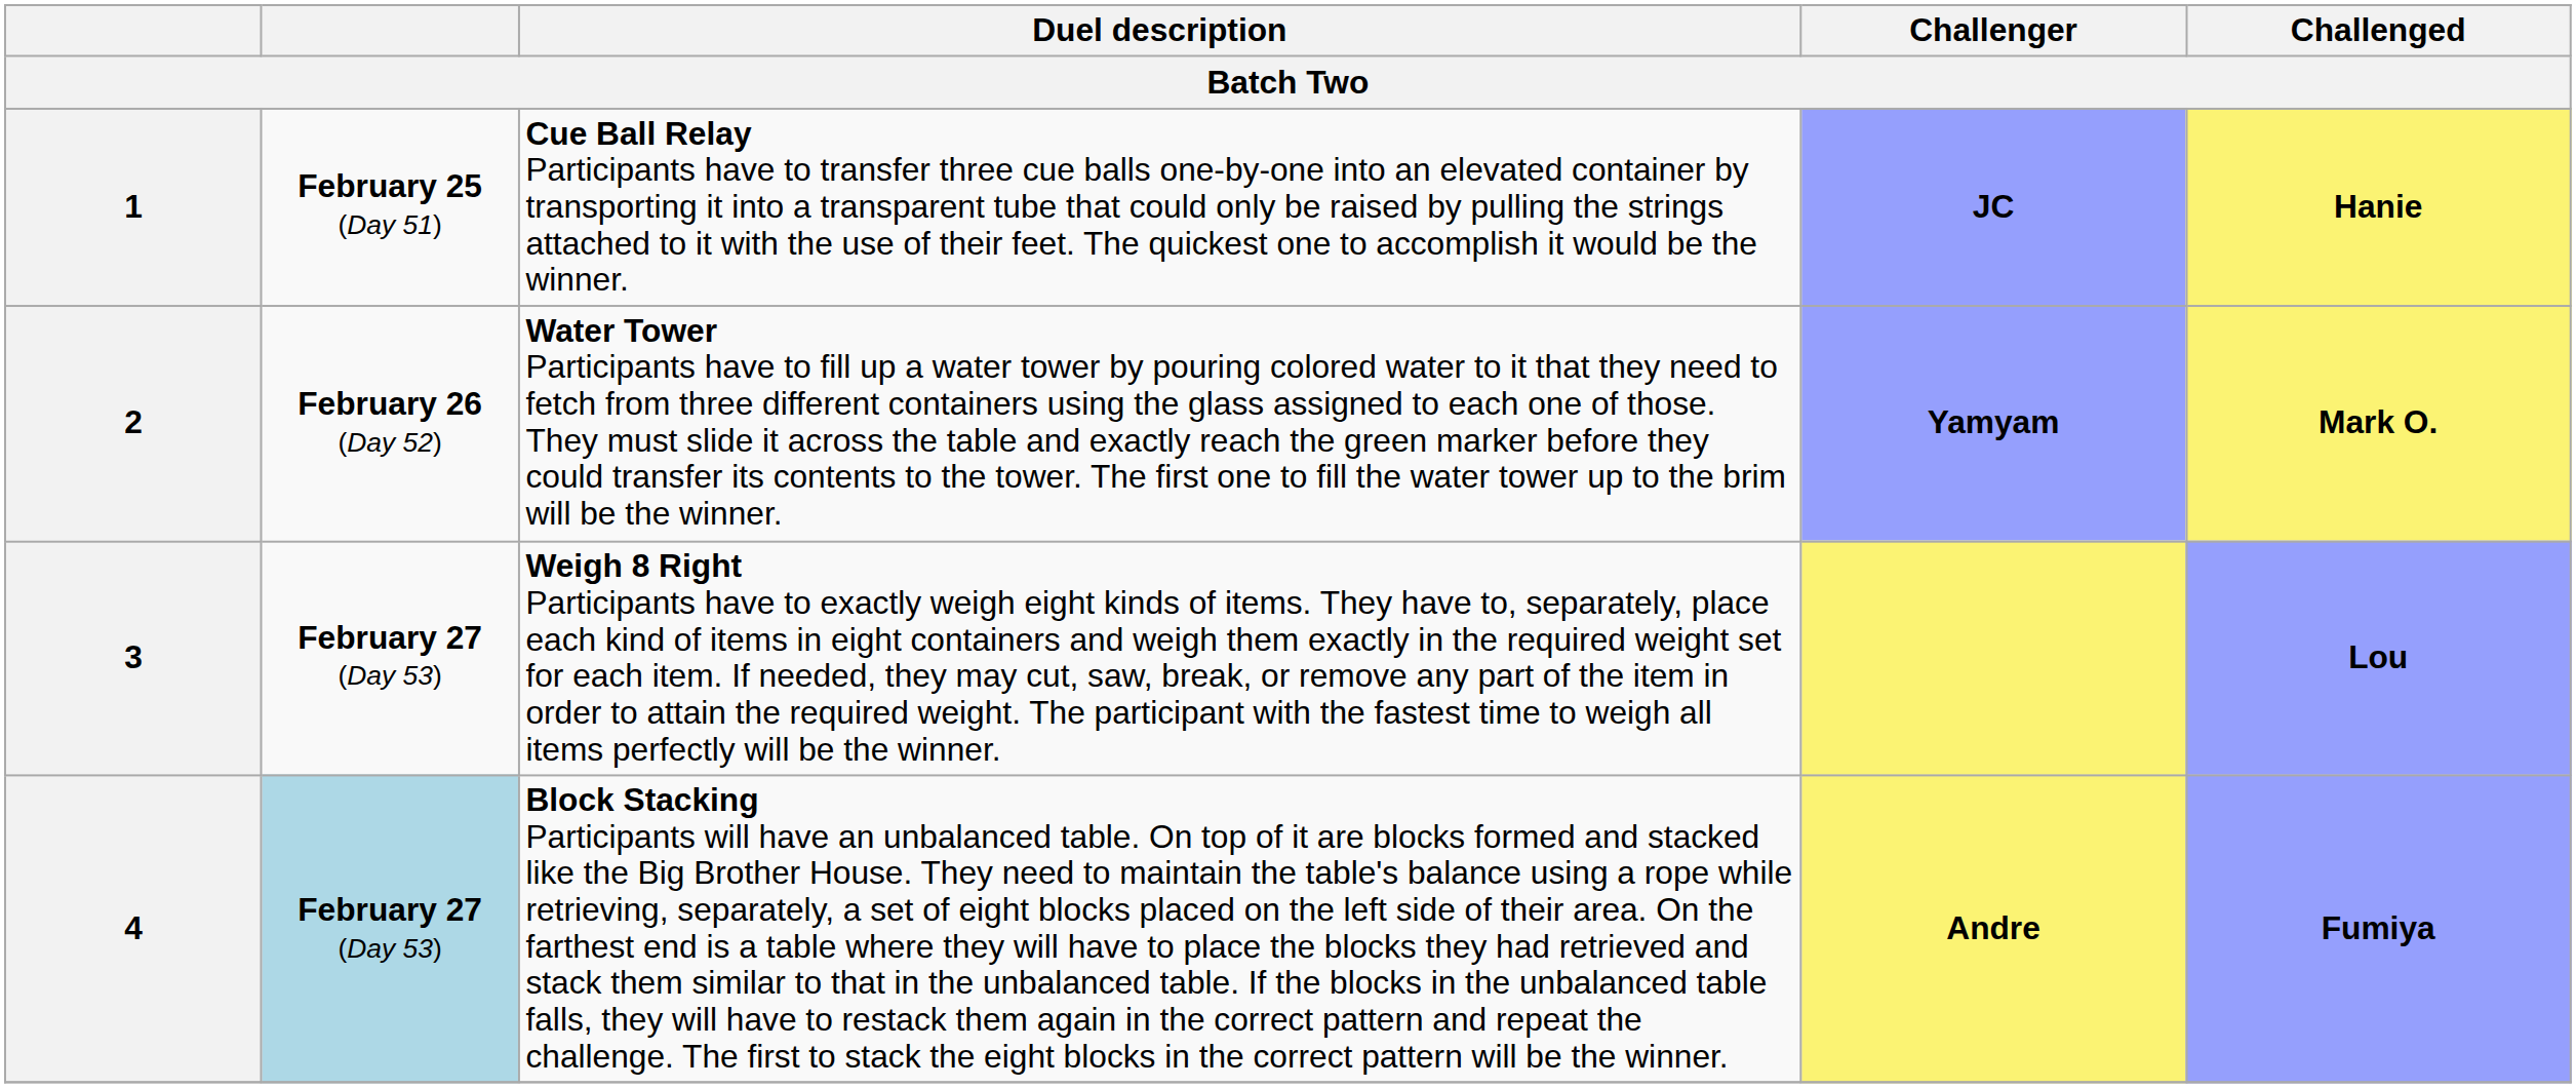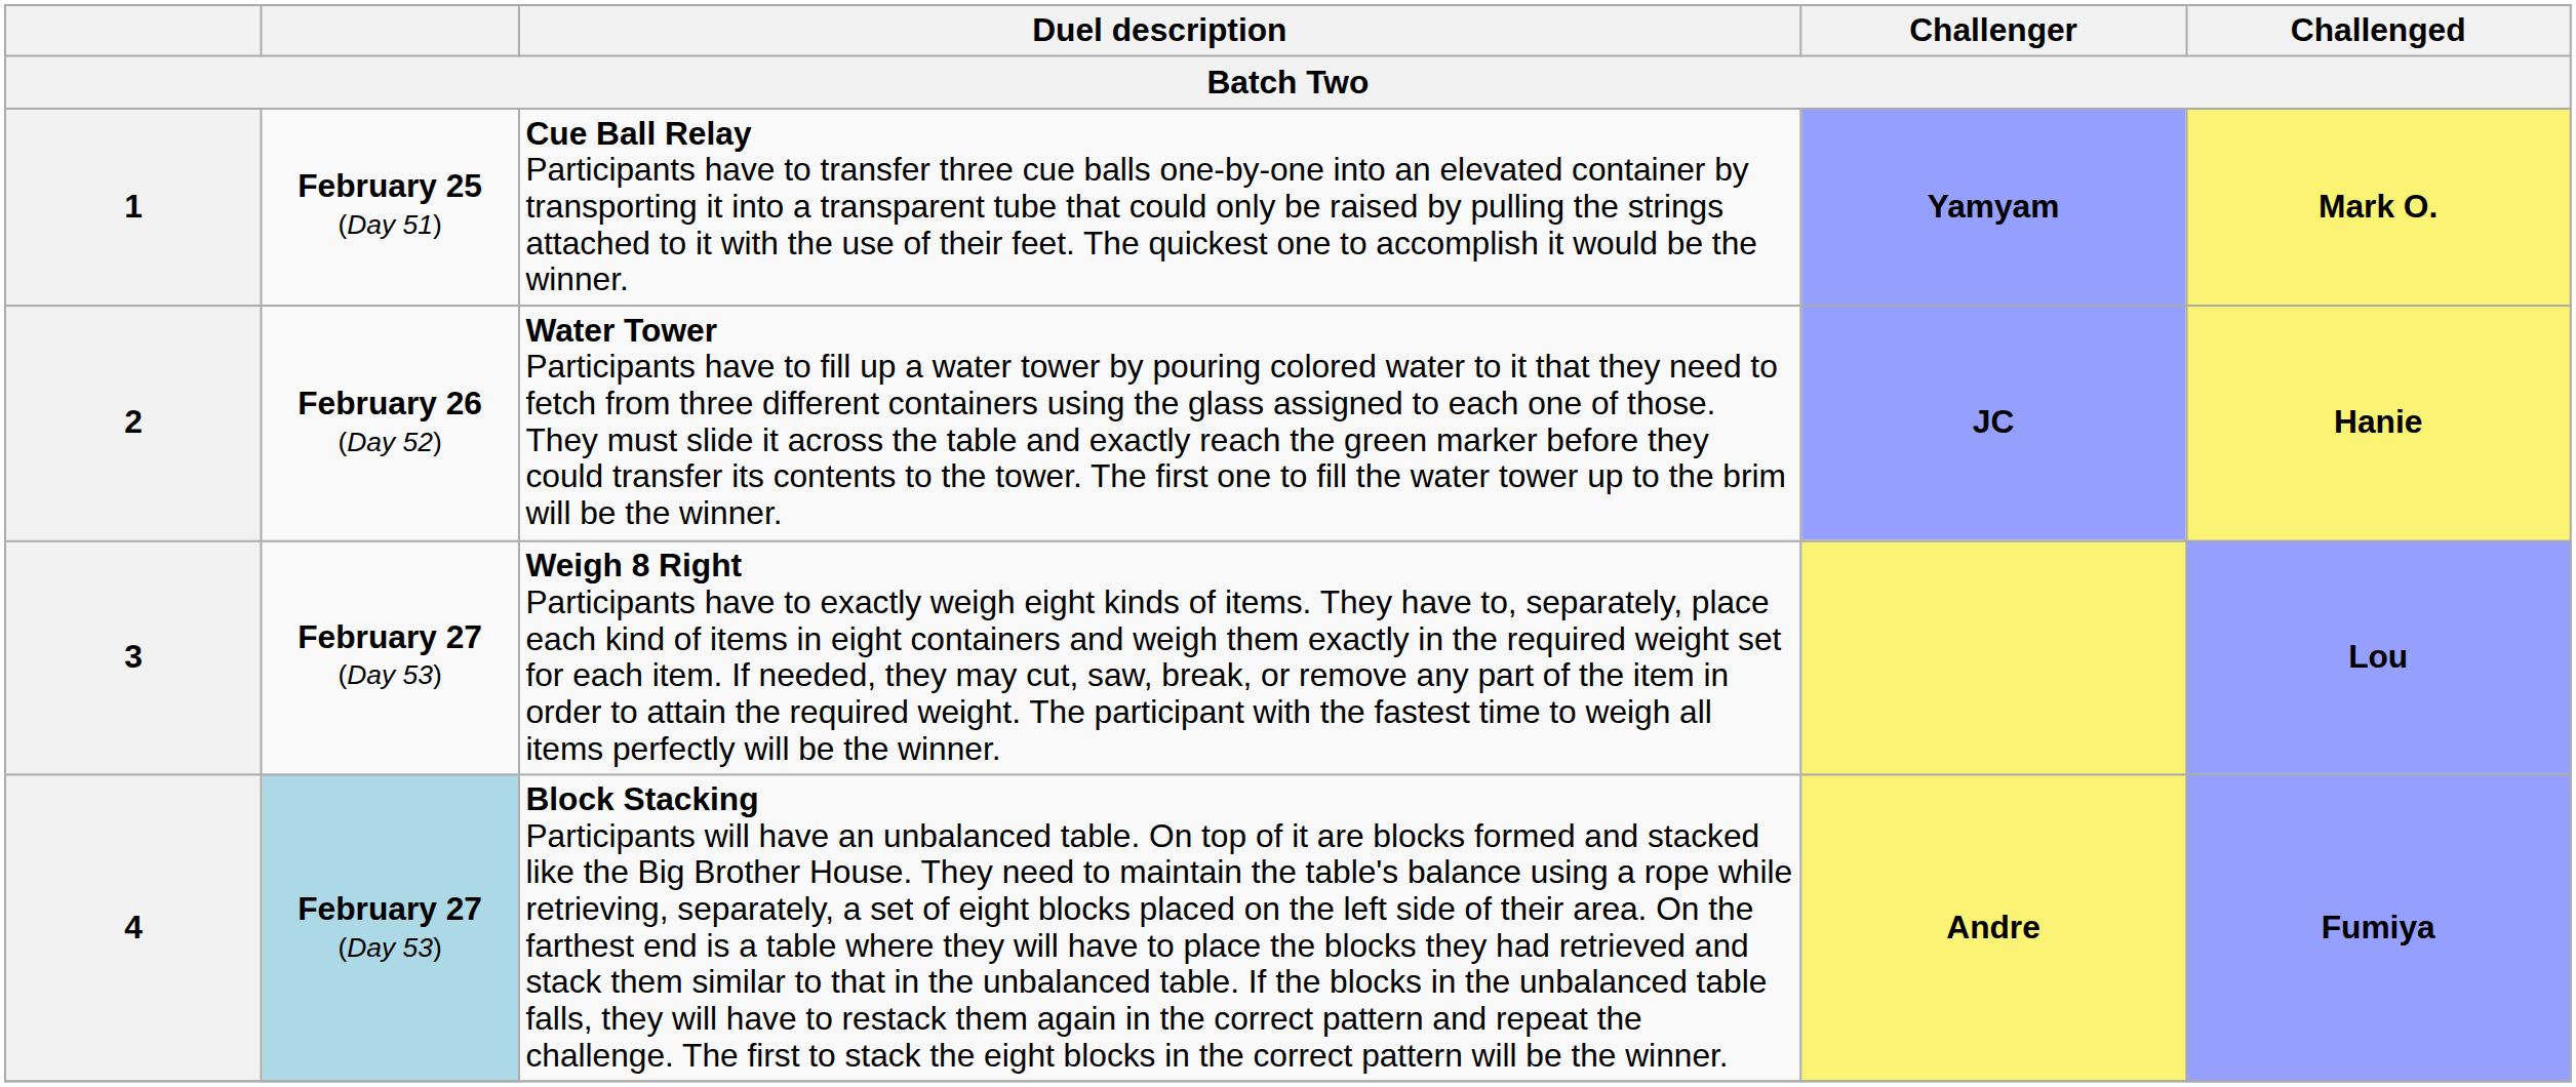 <table class="wikitable" style="text-align:center; font-size:100%; line-height:18px;" width="100%">
 <tr>
 <th style="width: 10%;"></th>
 <th style="width: 10%;"></th>
 <th style="width: 50%;">Duel description</th>
 <th style="width: 15%;">Challenger</th>
 <th style="width: 15%;">Challenged</th>
 </tr>
 <tr>
 <th colspan="5">Batch Two</th>
 </tr>
 <tr>
 <th>1</th>
 <td><strong>February 25</strong><br><small>(<em>Day 51</em>)</small></td>
 <td align="left"><strong>Cue Ball Relay</strong><br> Participants have to transfer three cue balls one-by-one into an elevated container by transporting it into a transparent tube that could only be raised by pulling the strings attached to it with the use of their feet. The quickest one to accomplish it would be the winner.</td>
-<td style="background:#959FFD;" align="center"><strong>JC</strong><br><small></small></td>
-<td style="background:#FBF373;" align="center"><strong>Hanie</strong><br><small></small></td>
+<td style="background:#959FFD;" align="center"><strong>Yamyam</strong><br><small></small></td>
+<td style="background:#FBF373;" align="center"><strong>Mark O.</strong><br><small></small></td>
 </tr>
 <tr>
 <th>2</th>
 <td><strong>February 26</strong><br><small>(<em>Day 52</em>)</small></td>
 <td align="left"><strong>Water Tower</strong><br>Participants have to fill up a water tower by pouring colored water to it that they need to fetch from three different containers using the glass assigned to each one of those. They must slide it across the table and exactly reach the green marker before they could transfer its contents to the tower. The first one to fill the water tower up to the brim will be the winner.</td>
-<td style="background:#959FFD;" align="center"><strong>Yamyam</strong><br><small></small></td>
-<td style="background:#FBF373;" align="center"><strong>Mark O.</strong><br><small></small></td>
+<td style="background:#959FFD;" align="center"><strong>JC</strong><br><small></small></td>
+<td style="background:#FBF373;" align="center"><strong>Hanie</strong><br><small></small></td>
 </tr>
 <tr>
 <th>3</th>
 <td><strong>February 27</strong><br><small>(<em>Day 53</em>)</small></td>
 <td align="left"><strong>Weigh 8 Right</strong><br>Participants have to exactly weigh eight kinds of items. They have to, separately, place each kind of items in eight containers and weigh them exactly in the required weight set for each item. If needed, they may cut, saw, break, or remove any part of the item in order to attain the required weight. The participant with the fastest time to weigh all items perfectly will be the winner.</td>
 <td style="background:#FBF373;" align="center"><strong></strong><br><small></small></td>
 <td style="background:#959FFD;" align="center"><strong>Lou</strong><br><small></small></td>
 </tr>
 <tr>
 <th>4</th>
 <td style="background: lightblue;"><strong>February 27</strong><br><small>(<em>Day 53</em>)</small></td>
 <td align="left"><strong>Block Stacking</strong><br>Participants will have an unbalanced table. On top of it are blocks formed and stacked like the Big Brother House. They need to maintain the table's balance using a rope while retrieving, separately, a set of eight blocks placed on the left side of their area. On the farthest end is a table where they will have to place the blocks they had retrieved and stack them similar to that in the unbalanced table. If the blocks in the unbalanced table falls, they will have to restack them again in the correct pattern and repeat the challenge. The first to stack the eight blocks in the correct pattern will be the winner.</td>
 <td style="background:#FBF373;" align="center"><strong>Andre</strong></td>
 <td style="background:#959FFD;" align="center"><strong>Fumiya</strong></td>
 </tr>
 <tr>
 </tr>
 </table>
